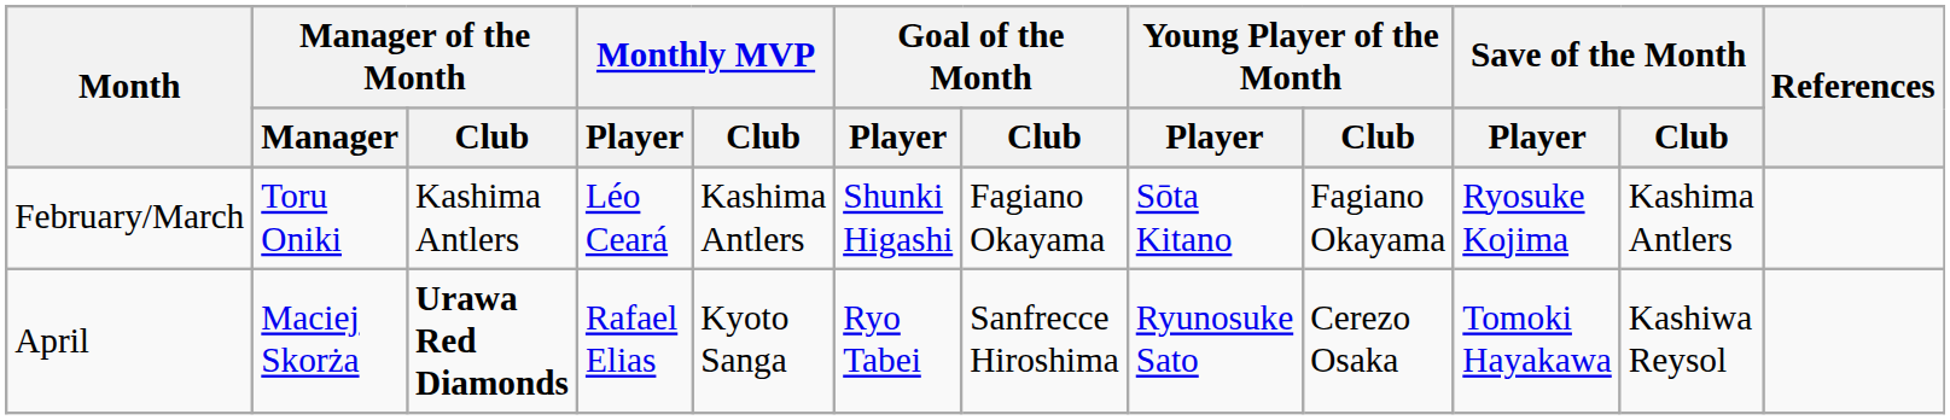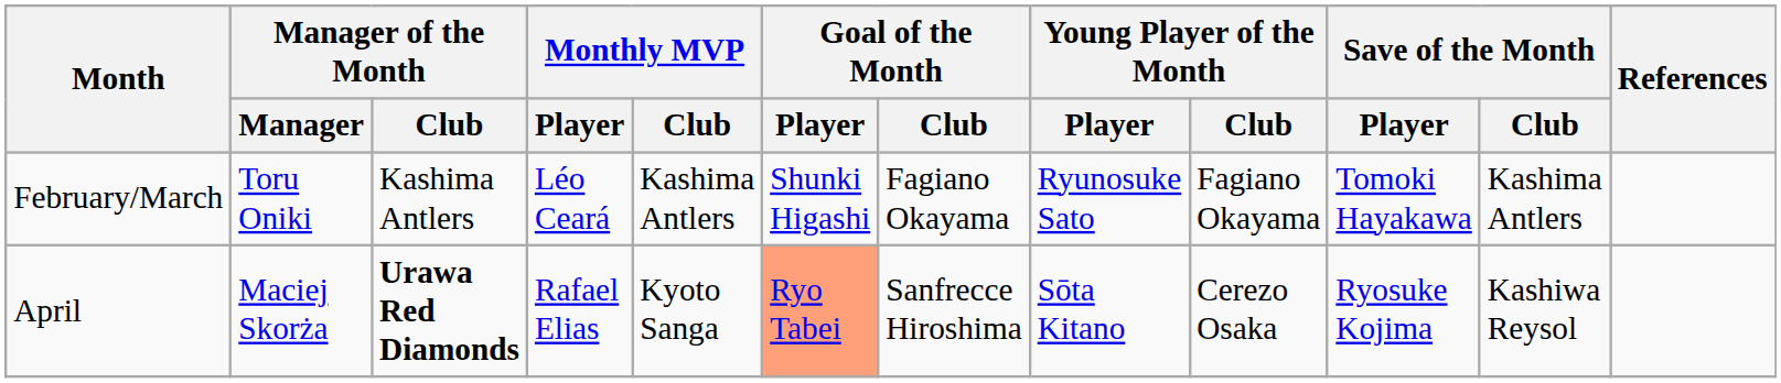 <table class="wikitable" style="font-size: 12.5px">
 <tr>
 <th rowspan="2">Month</th>
 <th colspan="2">Manager of the Month</th>
 <th colspan="2"><a href='#'>Monthly MVP</a></th>
 <th colspan="2">Goal of the Month</th>
 <th colspan="2">Young Player of the Month</th>
 <th colspan="2">Save of the Month</th>
 <th rowspan="2">References</th>
 </tr>
 <tr>
 <th>Manager</th>
 <th>Club</th>
 <th>Player</th>
 <th>Club</th>
 <th>Player</th>
 <th>Club</th>
 <th>Player</th>
 <th>Club</th>
 <th>Player</th>
 <th>Club</th>
 </tr>
 <tr>
 <td>February/March</td>
 <td> <a href='#'>Toru Oniki</a></td>
 <td>Kashima Antlers</td>
 <td> <a href='#'>Léo Ceará</a></td>
 <td>Kashima Antlers</td>
 <td> <a href='#'>Shunki Higashi</a></td>
 <td>Fagiano Okayama</td>
-<td> <a href='#'>Sōta Kitano</a></td>
+<td> <a href='#'>Ryunosuke Sato</a></td>
 <td>Fagiano Okayama</td>
-<td> <a href='#'>Ryosuke Kojima</a></td>
+<td> <a href='#'>Tomoki Hayakawa</a></td>
 <td>Kashima Antlers</td>
 <td align=center></td>
 </tr>
 <tr>
 <td>April</td>
 <td> <a href='#'>Maciej Skorża</a></td>
 <td><strong>Urawa Red Diamonds</strong></td>
 <td> <a href='#'>Rafael Elias</a></td>
 <td>Kyoto Sanga</td>
-<td> <a href='#'>Ryo Tabei</a></td>
+<td style="background: lightsalmon;"> <a href='#'>Ryo Tabei</a></td>
 <td>Sanfrecce Hiroshima</td>
-<td> <a href='#'>Ryunosuke Sato</a></td>
+<td> <a href='#'>Sōta Kitano</a></td>
 <td>Cerezo Osaka</td>
-<td> <a href='#'>Tomoki Hayakawa</a></td>
+<td> <a href='#'>Ryosuke Kojima</a></td>
 <td>Kashiwa Reysol</td>
 <td align=center></td>
 </tr>
 </table>
